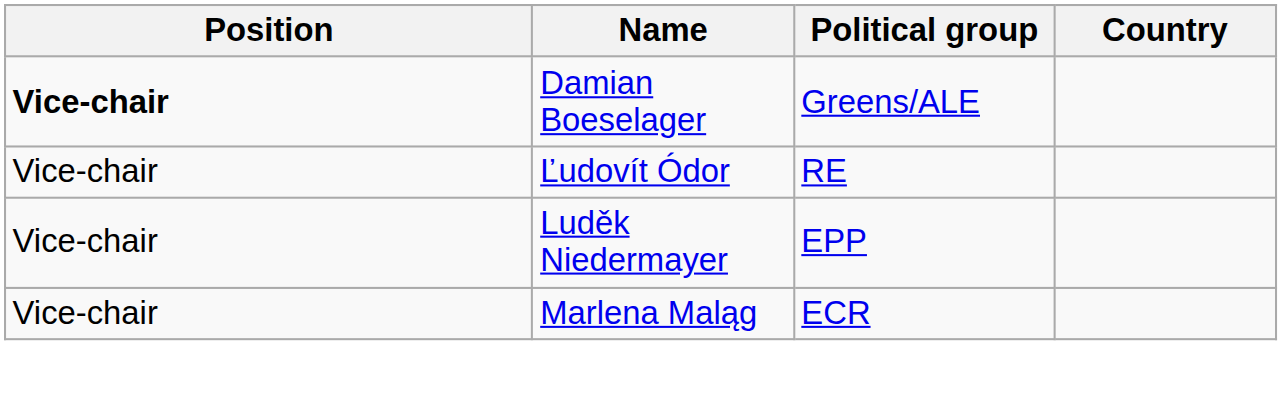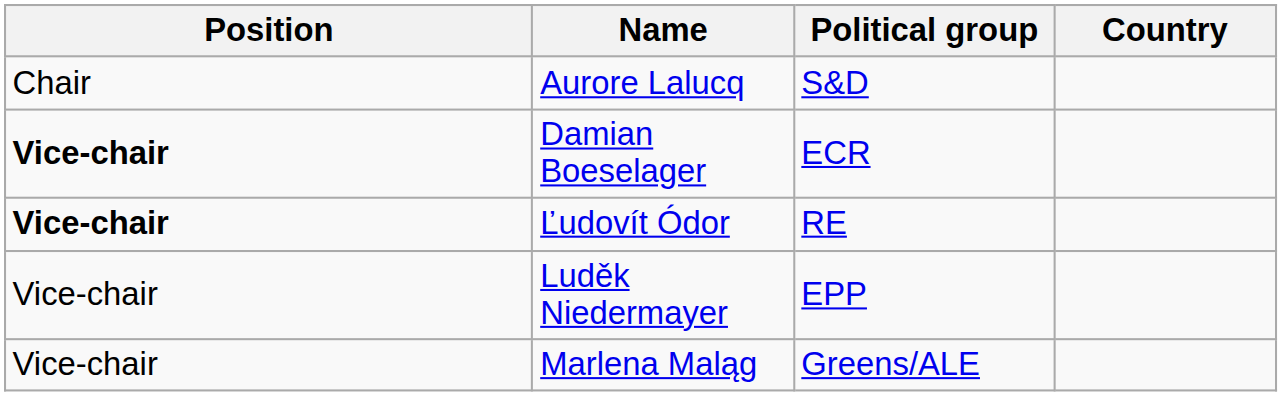 <table class="wikitable">
 <tr>
 <th style="width:250px;">Position</th>
 <th style="width:120px;">Name</th>
 <th style="width:120px;">Political group</th>
 <th style="width:100px;">Country</th>
 </tr>
 <tr>
-<td><strong>Vice-chair</strong></td>
-<td><a href='#'>Damian Boeselager</a></td>
-<td><a href='#'>Greens/ALE</a></td>
+<td>Chair</td>
+<td><a href='#'>Aurore Lalucq</a></td>
+<td><a href='#'>S&D</a></td>
 <td></td>
 </tr>
 <tr>
-<td>Vice-chair</td>
+<td><strong>Vice-chair</strong></td>
+<td><a href='#'>Damian Boeselager</a></td>
+<td><a href='#'>ECR</a></td>
+<td></td>
+</tr>
+<tr>
+<td><strong>Vice-chair</strong></td>
 <td><a href='#'>Ľudovít Ódor</a></td>
 <td><a href='#'>RE</a></td>
 <td></td>
 </tr>
 <tr>
 <td>Vice-chair</td>
 <td><a href='#'>Luděk Niedermayer</a></td>
 <td><a href='#'>EPP</a></td>
 <td></td>
 </tr>
 <tr>
 <td>Vice-chair</td>
 <td><a href='#'>Marlena Maląg</a></td>
-<td><a href='#'>ECR</a></td>
+<td><a href='#'>Greens/ALE</a></td>
 <td></td>
 </tr>
 </table>
